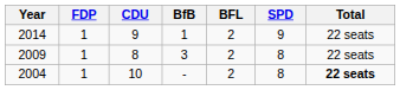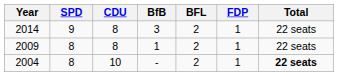 <table class="wikitable" width="500">
 <tr>
 <th>Year</th>
-<th><a href='#'>FDP</a></th>
+<th><a href='#'>SPD</a></th>
 <th><a href='#'>CDU</a></th>
 <th>BfB</th>
 <th>BFL</th>
-<th><a href='#'>SPD</a></th>
+<th><a href='#'>FDP</a></th>
 <th>Total</th>
 </tr>
 <tr align="center">
 <td>2014</td>
+<td>9</td>
+<td>8</td>
+<td>3</td>
+<td>2</td>
 <td>1</td>
-<td>9</td>
-<td>1</td>
-<td>2</td>
-<td>9</td>
 <td>22 seats</td>
 </tr>
 <tr align="center">
 <td>2009</td>
+<td>8</td>
+<td>8</td>
 <td>1</td>
-<td>8</td>
-<td>3</td>
 <td>2</td>
-<td>8</td>
+<td>1</td>
 <td>22 seats</td>
 </tr>
 <tr align="center">
 <td>2004</td>
-<td>1</td>
+<td>8</td>
 <td>10</td>
 <td>-</td>
 <td>2</td>
-<td>8</td>
+<td>1</td>
 <td><strong>22 seats</strong></td>
 </tr>
 </table>
